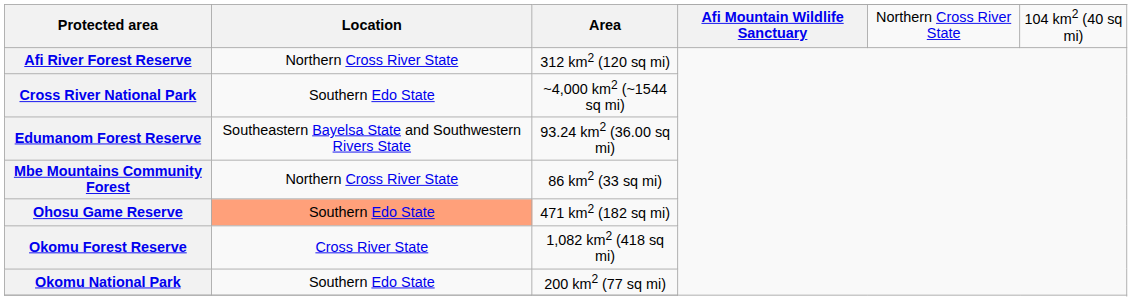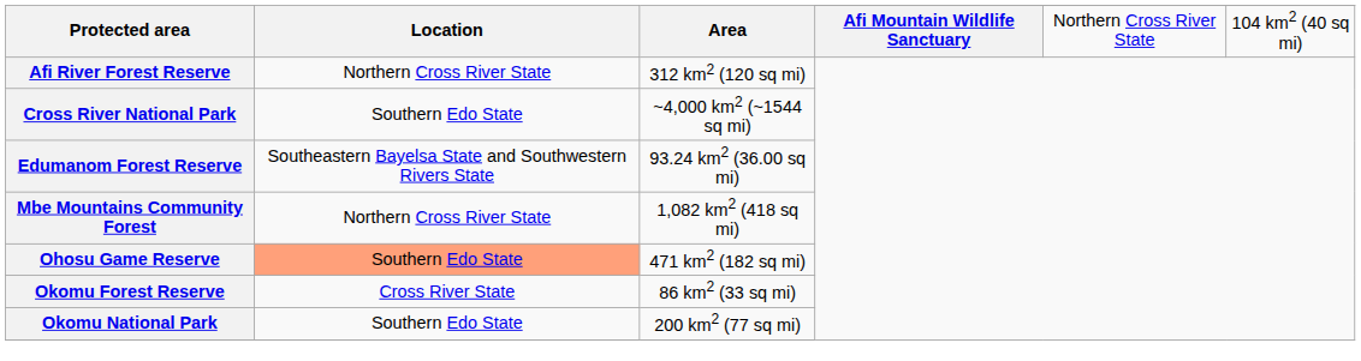 <table class="wikitable sortable plainrowheaders" style="text-align:center;">
 <tr style=line-height:1.3>
 <th scope="col" rowspan=2>Protected area</th>
 <th scope="col" rowspan=2>Location</th>
 <th scope="col" rowspan=2>Area</th>
 </tr>
 <tr>
 <th scope="row"><a href='#'>Afi Mountain Wildlife Sanctuary</a></th>
 <td>Northern <a href='#'>Cross River State</a></td>
 <td>104 km<sup>2</sup> (40 sq mi)</td>
 </tr>
 <tr>
 <th scope="row"><a href='#'>Afi River Forest Reserve</a></th>
 <td>Northern <a href='#'>Cross River State</a></td>
 <td>312 km<sup>2</sup> (120 sq mi)</td>
 </tr>
 <tr>
 <th scope="row"><a href='#'>Cross River National Park</a></th>
 <td>Southern <a href='#'>Edo State</a></td>
 <td>~4,000 km<sup>2</sup> (~1544 sq mi)</td>
 </tr>
 <tr>
 <th scope="row"><a href='#'>Edumanom Forest Reserve</a></th>
 <td>Southeastern <a href='#'>Bayelsa State</a> and Southwestern <a href='#'>Rivers State</a></td>
 <td>93.24 km<sup>2</sup> (36.00 sq mi)</td>
 </tr>
 <tr>
 <th scope="row"><a href='#'>Mbe Mountains Community Forest</a></th>
 <td>Northern <a href='#'>Cross River State</a></td>
-<td>86 km<sup>2</sup> (33 sq mi)</td>
+<td>1,082 km<sup>2</sup> (418 sq mi)</td>
 </tr>
 <tr>
 <th scope="row"><a href='#'>Ohosu Game Reserve</a></th>
 <td style="background: lightsalmon;">Southern <a href='#'>Edo State</a></td>
 <td>471 km<sup>2</sup> (182 sq mi)</td>
 </tr>
 <tr>
 <th scope="row"><a href='#'>Okomu Forest Reserve</a></th>
 <td><a href='#'>Cross River State</a></td>
-<td>1,082 km<sup>2</sup> (418 sq mi)</td>
+<td>86 km<sup>2</sup> (33 sq mi)</td>
 </tr>
 <tr>
 <th scope="row"><a href='#'>Okomu National Park</a></th>
 <td>Southern <a href='#'>Edo State</a></td>
 <td>200 km<sup>2</sup> (77 sq mi)</td>
 </tr>
 <tr>
 </tr>
 </table>
